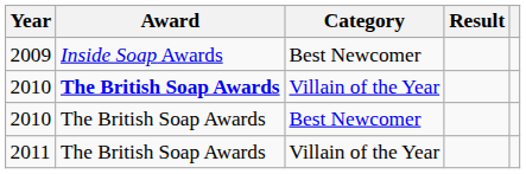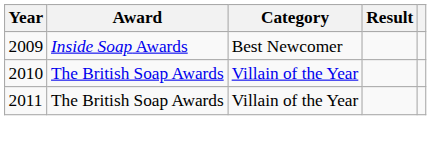 <table class="wikitable sortable">
 <tr>
 <th>Year</th>
 <th>Award</th>
 <th>Category</th>
 <th>Result</th>
 <th scope=col class=unsortable></th>
 </tr>
 <tr>
 <td>2009</td>
 <td><a href='#'><em>Inside Soap</em> Awards</a></td>
 <td>Best Newcomer</td>
 <td></td>
 <td align="center"></td>
 </tr>
 <tr>
 <td>2010</td>
-<td><strong><a href='#'>The British Soap Awards</a></strong></td>
+<td><a href='#'>The British Soap Awards</a></td>
 <td><a href='#'>Villain of the Year</a></td>
-<td></td>
-<td align="center"></td>
-</tr>
-<tr>
-<td>2010</td>
-<td>The British Soap Awards</td>
-<td><a href='#'>Best Newcomer</a></td>
 <td></td>
 <td align="center"></td>
 </tr>
 <tr>
 <td>2011</td>
 <td>The British Soap Awards</td>
 <td>Villain of the Year</td>
 <td></td>
 <td align="center"></td>
 </tr>
 </table>
